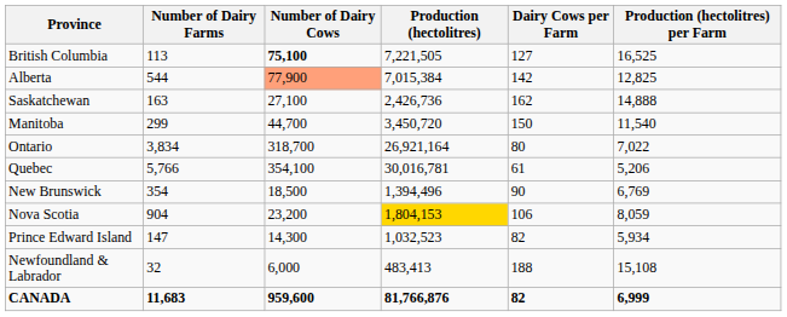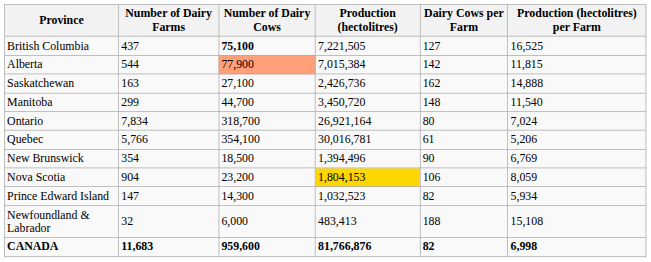 <table class="wikitable sortable">
 <tr>
 <th>Province</th>
 <th>Number of Dairy Farms</th>
 <th>Number of Dairy Cows</th>
 <th>Production (hectolitres)</th>
 <th>Dairy Cows per Farm</th>
 <th>Production (hectolitres) per Farm</th>
 </tr>
 <tr>
 <td>British Columbia</td>
-<td>113</td>
+<td>437</td>
 <td><strong>75,100</strong></td>
 <td>7,221,505</td>
 <td>127</td>
 <td>16,525</td>
 </tr>
 <tr>
 <td>Alberta</td>
 <td>544</td>
 <td style="background: lightsalmon;">77,900</td>
 <td>7,015,384</td>
 <td>142</td>
-<td>12,825</td>
+<td>11,815</td>
 </tr>
 <tr>
 <td>Saskatchewan</td>
 <td>163</td>
 <td>27,100</td>
 <td>2,426,736</td>
 <td>162</td>
 <td>14,888</td>
 </tr>
 <tr>
 <td>Manitoba</td>
 <td>299</td>
 <td>44,700</td>
 <td>3,450,720</td>
-<td>150</td>
+<td>148</td>
 <td>11,540</td>
 </tr>
 <tr>
 <td>Ontario</td>
-<td>3,834</td>
+<td>7,834</td>
 <td>318,700</td>
 <td>26,921,164</td>
 <td>80</td>
-<td>7,022</td>
+<td>7,024</td>
 </tr>
 <tr>
 <td>Quebec</td>
 <td>5,766</td>
 <td>354,100</td>
 <td>30,016,781</td>
 <td>61</td>
 <td>5,206</td>
 </tr>
 <tr>
 <td>New Brunswick</td>
 <td>354</td>
 <td>18,500</td>
 <td>1,394,496</td>
 <td>90</td>
 <td>6,769</td>
 </tr>
 <tr>
 <td>Nova Scotia</td>
 <td>904</td>
 <td>23,200</td>
 <td style="background: gold;">1,804,153</td>
 <td>106</td>
 <td>8,059</td>
 </tr>
 <tr>
 <td>Prince Edward Island</td>
 <td>147</td>
 <td>14,300</td>
 <td>1,032,523</td>
 <td>82</td>
 <td>5,934</td>
 </tr>
 <tr>
 <td>Newfoundland & Labrador</td>
 <td>32</td>
 <td>6,000</td>
 <td>483,413</td>
 <td>188</td>
 <td>15,108</td>
 </tr>
 <tr>
 <td><strong>CANADA</strong></td>
 <td><strong>11,683</strong></td>
 <td><strong>959,600</strong></td>
 <td><strong>81,766,876</strong></td>
 <td><strong>82</strong></td>
-<td><strong>6,999</strong></td>
+<td><strong>6,998</strong></td>
 </tr>
 </table>
